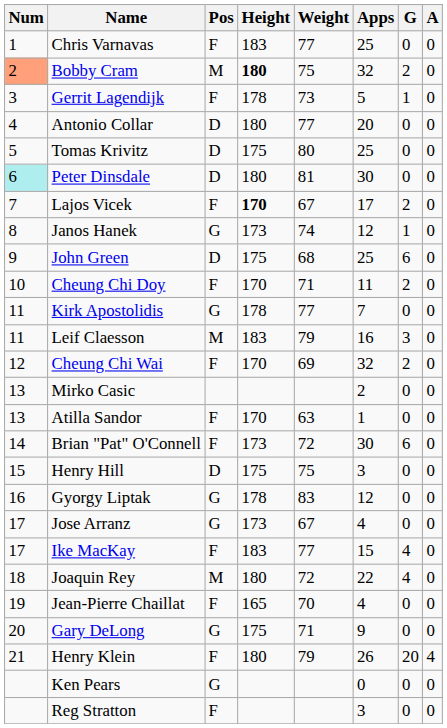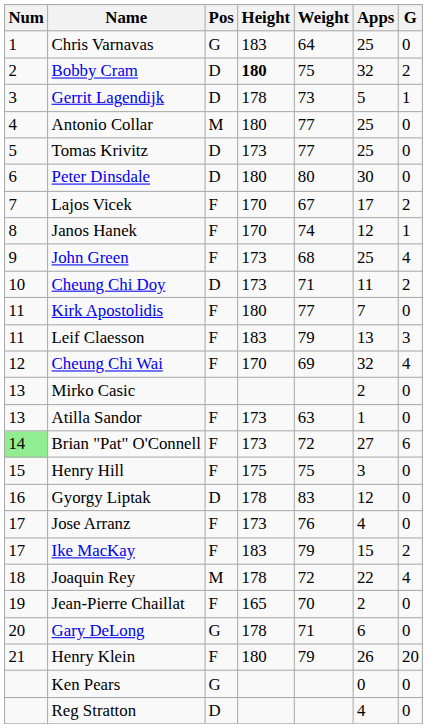 <table class="wikitable">
 <tr>
 <th>Num</th>
 <th>Name</th>
 <th>Pos</th>
 <th>Height</th>
 <th>Weight</th>
 <th>Apps</th>
 <th>G</th>
-<th>A</th>
 </tr>
 <tr>
 <td>1</td>
 <td>Chris Varnavas </td>
-<td>F</td>
+<td>G</td>
 <td>183</td>
-<td>77</td>
+<td>64</td>
 <td>25</td>
-<td>0</td>
 <td>0</td>
 </tr>
 <tr>
-<td style="background: lightsalmon;">2</td>
+<td>2</td>
 <td><a href='#'>Bobby Cram</a> </td>
-<td>M</td>
+<td>D</td>
 <td><strong>180</strong></td>
 <td>75</td>
 <td>32</td>
 <td>2</td>
-<td>0</td>
 </tr>
 <tr>
 <td>3</td>
 <td><a href='#'>Gerrit Lagendijk</a> </td>
-<td>F</td>
+<td>D</td>
 <td>178</td>
 <td>73</td>
 <td>5</td>
 <td>1</td>
-<td>0</td>
 </tr>
 <tr>
 <td>4</td>
 <td>Antonio Collar </td>
-<td>D</td>
+<td>M</td>
 <td>180</td>
 <td>77</td>
-<td>20</td>
-<td>0</td>
+<td>25</td>
 <td>0</td>
 </tr>
 <tr>
 <td>5</td>
 <td>Tomas Krivitz </td>
 <td>D</td>
-<td>175</td>
-<td>80</td>
+<td>173</td>
+<td>77</td>
 <td>25</td>
-<td>0</td>
 <td>0</td>
 </tr>
 <tr>
-<td style="background: paleturquoise;">6</td>
+<td>6</td>
 <td><a href='#'>Peter Dinsdale</a> </td>
 <td>D</td>
 <td>180</td>
-<td>81</td>
+<td>80</td>
 <td>30</td>
-<td>0</td>
 <td>0</td>
 </tr>
 <tr>
 <td>7</td>
 <td>Lajos Vicek </td>
 <td>F</td>
-<td><strong>170</strong></td>
+<td>170</td>
 <td>67</td>
 <td>17</td>
 <td>2</td>
-<td>0</td>
 </tr>
 <tr>
 <td>8</td>
 <td>Janos Hanek </td>
-<td>G</td>
-<td>173</td>
+<td>F</td>
+<td>170</td>
 <td>74</td>
 <td>12</td>
 <td>1</td>
-<td>0</td>
 </tr>
 <tr>
 <td>9</td>
 <td><a href='#'>John Green</a> </td>
-<td>D</td>
-<td>175</td>
+<td>F</td>
+<td>173</td>
 <td>68</td>
 <td>25</td>
-<td>6</td>
-<td>0</td>
+<td>4</td>
 </tr>
 <tr>
 <td>10</td>
 <td><a href='#'>Cheung Chi Doy</a> </td>
-<td>F</td>
-<td>170</td>
+<td>D</td>
+<td>173</td>
 <td>71</td>
 <td>11</td>
 <td>2</td>
-<td>0</td>
 </tr>
 <tr>
 <td>11</td>
 <td><a href='#'>Kirk Apostolidis</a> </td>
-<td>G</td>
-<td>178</td>
+<td>F</td>
+<td>180</td>
 <td>77</td>
 <td>7</td>
-<td>0</td>
 <td>0</td>
 </tr>
 <tr>
 <td>11</td>
 <td>Leif Claesson </td>
-<td>M</td>
+<td>F</td>
 <td>183</td>
 <td>79</td>
-<td>16</td>
+<td>13</td>
 <td>3</td>
-<td>0</td>
 </tr>
 <tr>
 <td>12</td>
 <td><a href='#'>Cheung Chi Wai</a> </td>
 <td>F</td>
 <td>170</td>
 <td>69</td>
 <td>32</td>
-<td>2</td>
-<td>0</td>
+<td>4</td>
 </tr>
 <tr>
 <td>13</td>
 <td>Mirko Casic </td>
 <td></td>
 <td></td>
 <td></td>
 <td>2</td>
 <td>0</td>
-<td>0</td>
 </tr>
 <tr>
 <td>13</td>
 <td>Atilla Sandor </td>
 <td>F</td>
-<td>170</td>
+<td>173</td>
 <td>63</td>
 <td>1</td>
 <td>0</td>
-<td>0</td>
 </tr>
 <tr>
-<td>14</td>
+<td style="background: lightgreen;">14</td>
 <td>Brian "Pat" O'Connell </td>
 <td>F</td>
 <td>173</td>
 <td>72</td>
-<td>30</td>
+<td>27</td>
 <td>6</td>
-<td>0</td>
 </tr>
 <tr>
 <td>15</td>
 <td>Henry Hill </td>
-<td>D</td>
+<td>F</td>
 <td>175</td>
 <td>75</td>
 <td>3</td>
-<td>0</td>
 <td>0</td>
 </tr>
 <tr>
 <td>16</td>
 <td>Gyorgy Liptak </td>
-<td>G</td>
+<td>D</td>
 <td>178</td>
 <td>83</td>
 <td>12</td>
-<td>0</td>
 <td>0</td>
 </tr>
 <tr>
 <td>17</td>
 <td>Jose Arranz </td>
-<td>G</td>
+<td>F</td>
 <td>173</td>
-<td>67</td>
+<td>76</td>
 <td>4</td>
-<td>0</td>
 <td>0</td>
 </tr>
 <tr>
 <td>17</td>
 <td><a href='#'>Ike MacKay</a>  </td>
 <td>F</td>
 <td>183</td>
-<td>77</td>
+<td>79</td>
 <td>15</td>
-<td>4</td>
-<td>0</td>
+<td>2</td>
 </tr>
 <tr>
 <td>18</td>
 <td>Joaquin Rey </td>
 <td>M</td>
-<td>180</td>
+<td>178</td>
 <td>72</td>
 <td>22</td>
 <td>4</td>
-<td>0</td>
 </tr>
 <tr>
 <td>19</td>
 <td>Jean-Pierre Chaillat </td>
 <td>F</td>
 <td>165</td>
 <td>70</td>
-<td>4</td>
-<td>0</td>
+<td>2</td>
 <td>0</td>
 </tr>
 <tr>
 <td>20</td>
 <td><a href='#'>Gary DeLong</a> </td>
 <td>G</td>
-<td>175</td>
+<td>178</td>
 <td>71</td>
-<td>9</td>
-<td>0</td>
+<td>6</td>
 <td>0</td>
 </tr>
 <tr>
 <td>21</td>
 <td>Henry Klein </td>
 <td>F</td>
 <td>180</td>
 <td>79</td>
 <td>26</td>
 <td>20</td>
-<td>4</td>
 </tr>
 <tr>
 <td></td>
 <td>Ken Pears </td>
 <td>G</td>
 <td></td>
 <td></td>
 <td>0</td>
 <td>0</td>
-<td>0</td>
 </tr>
 <tr>
 <td></td>
 <td>Reg Stratton </td>
-<td>F</td>
+<td>D</td>
 <td></td>
 <td></td>
-<td>3</td>
-<td>0</td>
+<td>4</td>
 <td>0</td>
 </tr>
 </table>
